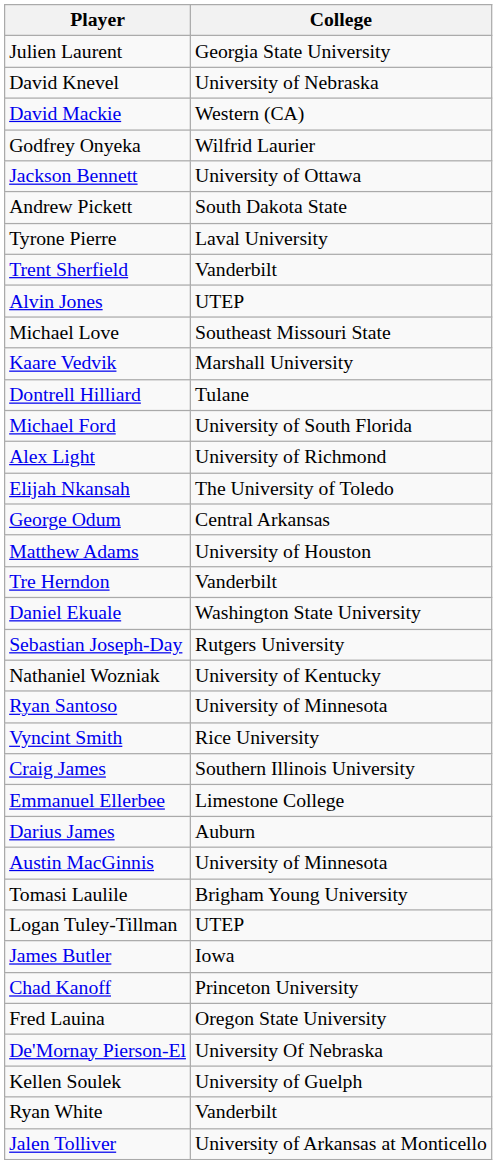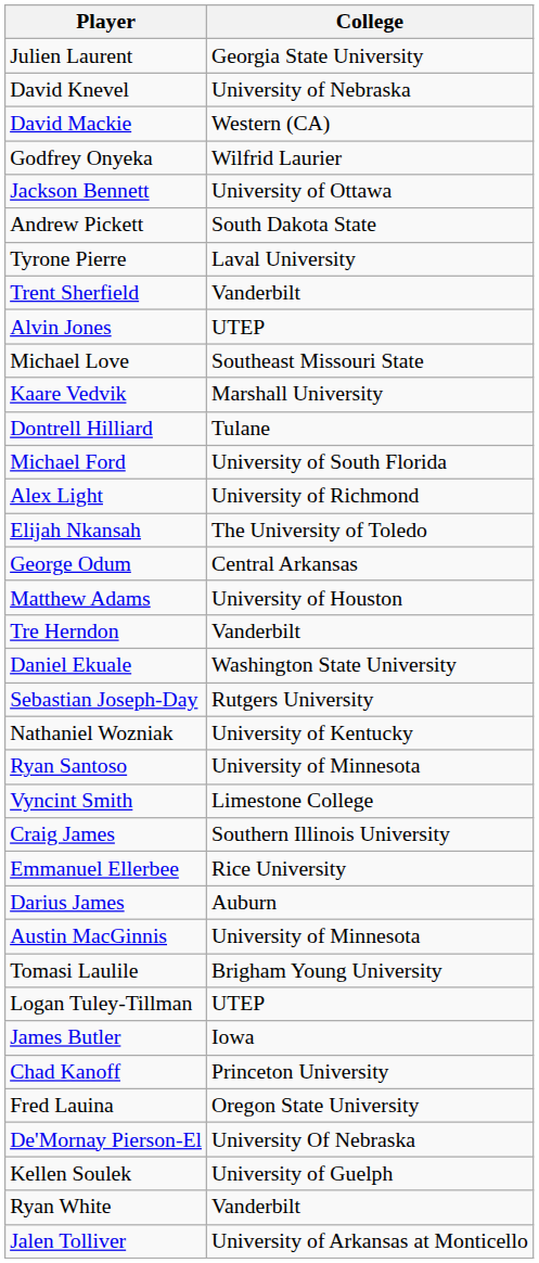 <table class="wikitable">
 <tr>
 <th>Player</th>
 <th>College</th>
 </tr>
 <tr>
 <td>Julien Laurent</td>
 <td>Georgia State University</td>
 </tr>
 <tr>
 <td>David Knevel</td>
 <td>University of Nebraska</td>
 </tr>
 <tr>
 <td><a href='#'>David Mackie</a></td>
 <td>Western (CA)</td>
 </tr>
 <tr>
 <td>Godfrey Onyeka</td>
 <td>Wilfrid Laurier</td>
 </tr>
 <tr>
 <td><a href='#'>Jackson Bennett</a></td>
 <td>University of Ottawa</td>
 </tr>
 <tr>
 <td>Andrew Pickett</td>
 <td>South Dakota State</td>
 </tr>
 <tr>
 <td>Tyrone Pierre</td>
 <td>Laval University</td>
 </tr>
 <tr>
 <td><a href='#'>Trent Sherfield</a></td>
 <td>Vanderbilt</td>
 </tr>
 <tr>
 <td><a href='#'>Alvin Jones</a></td>
 <td>UTEP</td>
 </tr>
 <tr>
 <td>Michael Love</td>
 <td>Southeast Missouri State</td>
 </tr>
 <tr>
 <td><a href='#'>Kaare Vedvik</a></td>
 <td>Marshall University</td>
 </tr>
 <tr>
 <td><a href='#'>Dontrell Hilliard</a></td>
 <td>Tulane</td>
 </tr>
 <tr>
 <td><a href='#'>Michael Ford</a></td>
 <td>University of South Florida</td>
 </tr>
 <tr>
 <td><a href='#'>Alex Light</a></td>
 <td>University of Richmond</td>
 </tr>
 <tr>
 <td><a href='#'>Elijah Nkansah</a></td>
 <td>The University of Toledo</td>
 </tr>
 <tr>
 <td><a href='#'>George Odum</a></td>
 <td>Central Arkansas</td>
 </tr>
 <tr>
 <td><a href='#'>Matthew Adams</a></td>
 <td>University of Houston</td>
 </tr>
 <tr>
 <td><a href='#'>Tre Herndon</a></td>
 <td>Vanderbilt</td>
 </tr>
 <tr>
 <td><a href='#'>Daniel Ekuale</a></td>
 <td>Washington State University</td>
 </tr>
 <tr>
 <td><a href='#'>Sebastian Joseph-Day</a></td>
 <td>Rutgers University</td>
 </tr>
 <tr>
 <td>Nathaniel Wozniak</td>
 <td>University of Kentucky</td>
 </tr>
 <tr>
 <td><a href='#'>Ryan Santoso</a></td>
 <td>University of Minnesota</td>
 </tr>
 <tr>
 <td><a href='#'>Vyncint Smith</a></td>
-<td>Rice University</td>
+<td>Limestone College</td>
 </tr>
 <tr>
 <td><a href='#'>Craig James</a></td>
 <td>Southern Illinois University</td>
 </tr>
 <tr>
 <td><a href='#'>Emmanuel Ellerbee</a></td>
-<td>Limestone College</td>
+<td>Rice University</td>
 </tr>
 <tr>
 <td><a href='#'>Darius James</a></td>
 <td>Auburn</td>
 </tr>
 <tr>
 <td><a href='#'>Austin MacGinnis</a></td>
 <td>University of Minnesota</td>
 </tr>
 <tr>
 <td>Tomasi Laulile</td>
 <td>Brigham Young University</td>
 </tr>
 <tr>
 <td>Logan Tuley-Tillman</td>
 <td>UTEP</td>
 </tr>
 <tr>
 <td><a href='#'>James Butler</a></td>
 <td>Iowa</td>
 </tr>
 <tr>
 <td><a href='#'>Chad Kanoff</a></td>
 <td>Princeton University</td>
 </tr>
 <tr>
 <td>Fred Lauina</td>
 <td>Oregon State University</td>
 </tr>
 <tr>
 <td><a href='#'>De'Mornay Pierson-El</a></td>
 <td>University Of Nebraska</td>
 </tr>
 <tr>
 <td>Kellen Soulek</td>
 <td>University of Guelph</td>
 </tr>
 <tr>
 <td>Ryan White</td>
 <td>Vanderbilt</td>
 </tr>
 <tr>
 <td><a href='#'>Jalen Tolliver</a></td>
 <td>University of Arkansas at Monticello</td>
 </tr>
 </table>
